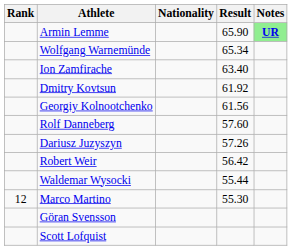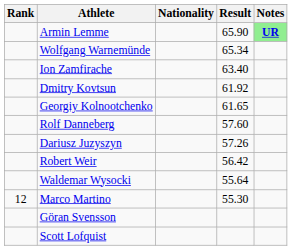 <table class="wikitable sortable" style="text-align:center">
 <tr>
 <th>Rank</th>
 <th>Athlete</th>
 <th>Nationality</th>
 <th>Result</th>
 <th>Notes</th>
 </tr>
 <tr>
 <td></td>
 <td align=left><a href='#'>Armin Lemme</a></td>
 <td align=left></td>
 <td>65.90</td>
 <td style="background: lightgreen;"><strong><a href='#'>UR</a></strong></td>
 </tr>
 <tr>
 <td></td>
 <td align=left><a href='#'>Wolfgang Warnemünde</a></td>
 <td align=left></td>
 <td>65.34</td>
 <td></td>
 </tr>
 <tr>
 <td></td>
 <td align=left><a href='#'>Ion Zamfirache</a></td>
 <td align=left></td>
 <td>63.40</td>
 <td></td>
 </tr>
 <tr>
 <td></td>
 <td align=left><a href='#'>Dmitry Kovtsun</a></td>
 <td align=left></td>
 <td>61.92</td>
 <td></td>
 </tr>
 <tr>
 <td></td>
 <td align=left><a href='#'>Georgiy Kolnootchenko</a></td>
 <td align=left></td>
-<td>61.56</td>
+<td>61.65</td>
 <td></td>
 </tr>
 <tr>
 <td></td>
 <td align=left><a href='#'>Rolf Danneberg</a></td>
 <td align=left></td>
 <td>57.60</td>
 <td></td>
 </tr>
 <tr>
 <td></td>
 <td align=left><a href='#'>Dariusz Juzyszyn</a></td>
 <td align=left></td>
 <td>57.26</td>
 <td></td>
 </tr>
 <tr>
 <td></td>
 <td align=left><a href='#'>Robert Weir</a></td>
 <td align=left></td>
 <td>56.42</td>
 <td></td>
 </tr>
 <tr>
 <td></td>
 <td align=left><a href='#'>Waldemar Wysocki</a></td>
 <td align=left></td>
-<td>55.44</td>
+<td>55.64</td>
 <td></td>
 </tr>
 <tr>
 <td>12</td>
 <td align=left><a href='#'>Marco Martino</a></td>
 <td align=left></td>
 <td>55.30</td>
 <td></td>
 </tr>
 <tr>
 <td></td>
 <td align=left><a href='#'>Göran Svensson</a></td>
 <td align=left></td>
 <td></td>
 <td></td>
 </tr>
 <tr>
 <td></td>
 <td align=left><a href='#'>Scott Lofquist</a></td>
 <td align=left></td>
 <td></td>
 <td></td>
 </tr>
 </table>
